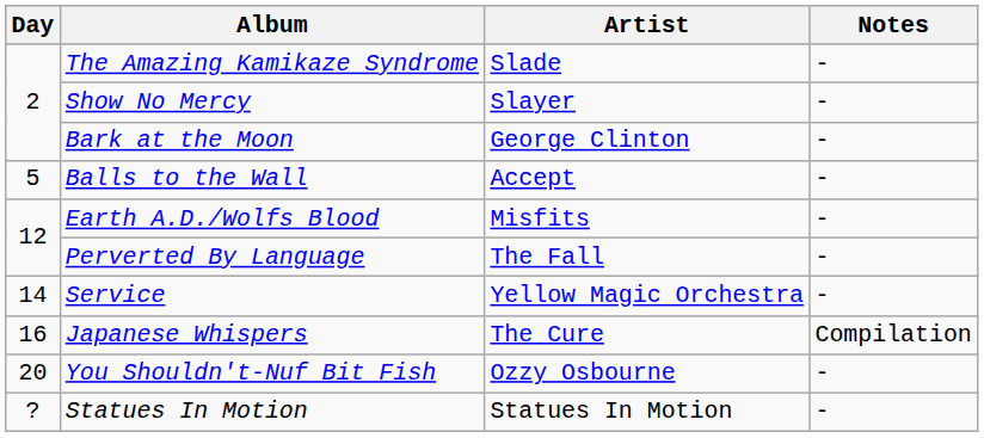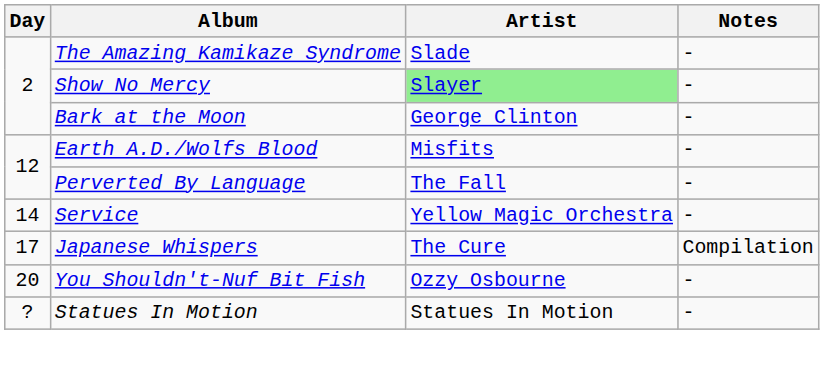 <table class="wikitable">
 <tr>
 <th>Day</th>
 <th>Album</th>
 <th>Artist</th>
 <th>Notes</th>
 </tr>
 <tr>
 <td rowspan="3" align="center">2</td>
 <td><em><a href='#'>The Amazing Kamikaze Syndrome</a></em></td>
 <td><a href='#'>Slade</a></td>
 <td>-</td>
 </tr>
 <tr>
 <td><em><a href='#'>Show No Mercy</a></em></td>
-<td><a href='#'>Slayer</a></td>
+<td style="background: lightgreen;"><a href='#'>Slayer</a></td>
 <td>-</td>
 </tr>
 <tr>
 <td><em><a href='#'>Bark at the Moon</a></em></td>
 <td><a href='#'>George Clinton</a></td>
-<td>-</td>
-</tr>
-<tr>
-<td rowspan="1" align="center">5</td>
-<td><em><a href='#'>Balls to the Wall</a></em></td>
-<td><a href='#'>Accept</a></td>
 <td>-</td>
 </tr>
 <tr>
 <td rowspan="2" align="center">12</td>
 <td><em><a href='#'>Earth A.D./Wolfs Blood</a></em></td>
 <td><a href='#'>Misfits</a></td>
 <td>-</td>
 </tr>
 <tr>
 <td><em><a href='#'>Perverted By Language</a></em></td>
 <td><a href='#'>The Fall</a></td>
 <td>-</td>
 </tr>
 <tr>
 <td rowspan="1" align="center">14</td>
 <td><em><a href='#'>Service</a></em></td>
 <td><a href='#'>Yellow Magic Orchestra</a></td>
 <td>-</td>
 </tr>
 <tr>
-<td rowspan="1" align="center">16</td>
+<td rowspan="1" align="center">17</td>
 <td><em><a href='#'>Japanese Whispers</a></em></td>
 <td><a href='#'>The Cure</a></td>
 <td>Compilation</td>
 </tr>
 <tr>
 <td rowspan="1" align="center">20</td>
 <td><em><a href='#'>You Shouldn't-Nuf Bit Fish</a></em></td>
 <td><a href='#'>Ozzy Osbourne</a></td>
 <td>-</td>
 </tr>
 <tr>
 <td rowspan="1" align="center">?</td>
 <td><em>Statues In Motion</em></td>
 <td>Statues In Motion</td>
 <td>-</td>
 </tr>
 </table>
